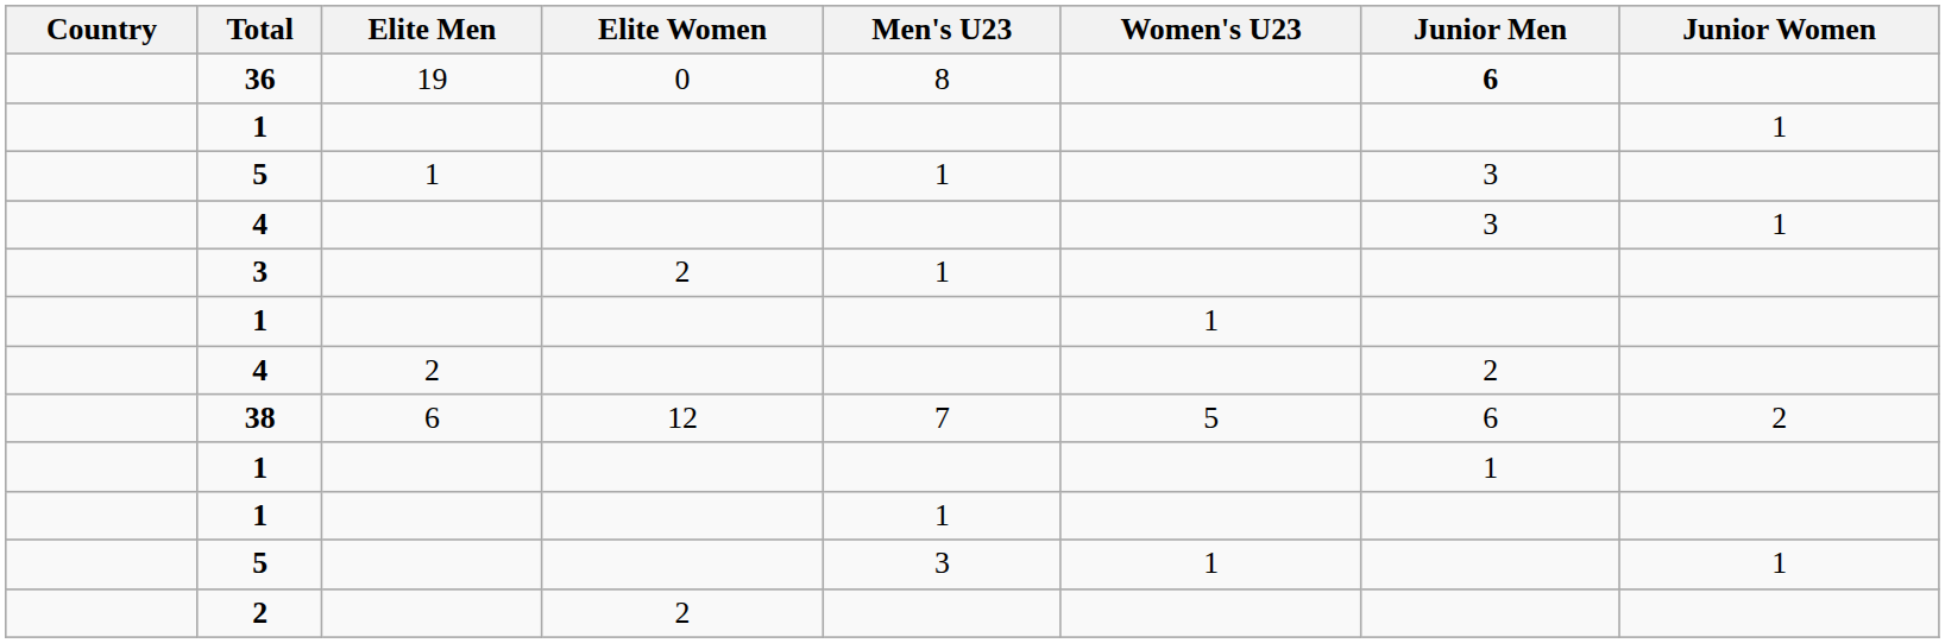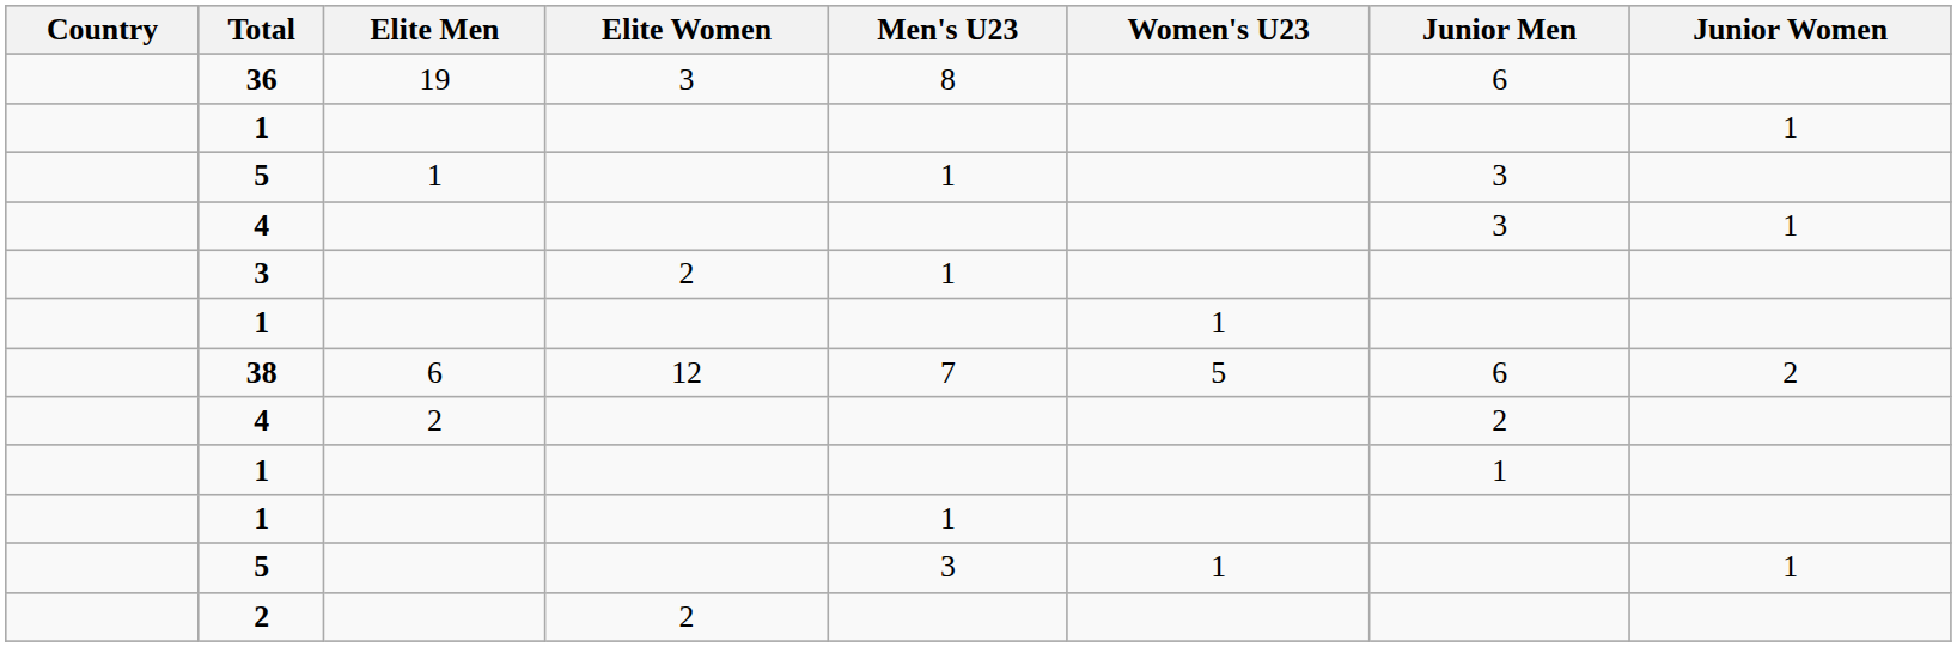 <table class="wikitable sortable collapsible autocollapse plainrowheaders" width=80% style="text-align:center;">
 <tr style="background-color:#EDEDED;">
 <th>Country</th>
 <th>Total</th>
 <th>Elite Men</th>
 <th>Elite Women</th>
 <th>Men's U23</th>
 <th>Women's U23</th>
 <th>Junior Men</th>
 <th>Junior Women</th>
 </tr>
 <tr>
 <td align=left></td>
 <td><strong>36</strong></td>
 <td>19</td>
-<td>0</td>
+<td>3</td>
 <td>8</td>
 <td></td>
-<td><strong>6</strong></td>
+<td>6</td>
 <td></td>
 </tr>
 <tr>
 <td align="left"></td>
 <td><strong>1</strong></td>
 <td></td>
 <td></td>
 <td></td>
 <td></td>
 <td></td>
 <td>1</td>
 </tr>
 <tr>
 <td align="left"></td>
 <td><strong>5</strong></td>
 <td>1</td>
 <td></td>
 <td>1</td>
 <td></td>
 <td>3</td>
 <td></td>
 </tr>
 <tr>
 <td align="left"></td>
 <td><strong>4</strong></td>
 <td></td>
 <td></td>
 <td></td>
 <td></td>
 <td>3</td>
 <td>1</td>
 </tr>
 <tr>
 <td align="left"></td>
 <td><strong>3</strong></td>
 <td></td>
 <td>2</td>
 <td>1</td>
 <td></td>
 <td></td>
 <td></td>
 </tr>
 <tr>
 <td align="left"></td>
 <td><strong>1</strong></td>
 <td></td>
 <td></td>
 <td></td>
 <td>1</td>
 <td></td>
 <td></td>
 </tr>
 <tr>
 <td align="left"></td>
+<td><strong>38</strong></td>
+<td>6</td>
+<td>12</td>
+<td>7</td>
+<td>5</td>
+<td>6</td>
+<td>2</td>
+</tr>
+<tr>
+<td align="left"></td>
 <td><strong>4</strong></td>
 <td>2</td>
 <td></td>
 <td></td>
 <td></td>
 <td>2</td>
 <td></td>
-</tr>
-<tr>
-<td align="left"></td>
-<td><strong>38</strong></td>
-<td>6</td>
-<td>12</td>
-<td>7</td>
-<td>5</td>
-<td>6</td>
-<td>2</td>
 </tr>
 <tr>
 <td align="left"></td>
 <td><strong>1</strong></td>
 <td></td>
 <td></td>
 <td></td>
 <td></td>
 <td>1</td>
 <td></td>
 </tr>
 <tr>
 <td align="left"></td>
 <td><strong>1</strong></td>
 <td></td>
 <td></td>
 <td>1</td>
 <td></td>
 <td></td>
 <td></td>
 </tr>
 <tr>
 <td align="left"></td>
 <td><strong>5</strong></td>
 <td></td>
 <td></td>
 <td>3</td>
 <td>1</td>
 <td></td>
 <td>1</td>
 </tr>
 <tr>
 <td align="left"></td>
 <td><strong>2</strong></td>
 <td></td>
 <td>2</td>
 <td></td>
 <td></td>
 <td></td>
 <td></td>
 </tr>
 </table>
